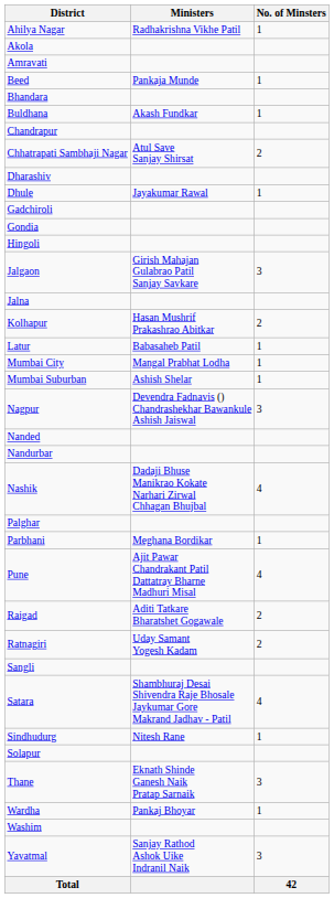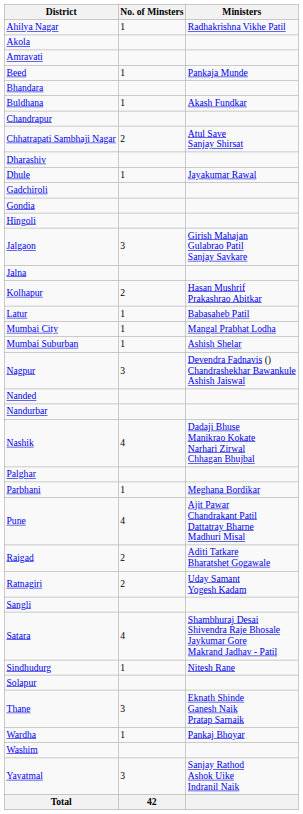 <table class="wikitable sortable" border=1>
 <tr>
 <th>District</th>
+<th>No. of Minsters</th>
 <th>Ministers</th>
-<th>No. of Minsters</th>
 </tr>
 <tr>
 <td><a href='#'>Ahilya Nagar</a></td>
+<td>1</td>
 <td><a href='#'>Radhakrishna Vikhe Patil</a></td>
-<td>1</td>
 </tr>
 <tr>
 <td><a href='#'>Akola</a></td>
 <td></td>
 <td></td>
 </tr>
 <tr>
 <td><a href='#'>Amravati</a></td>
 <td></td>
 <td></td>
 </tr>
 <tr>
 <td><a href='#'>Beed</a></td>
+<td>1</td>
 <td><a href='#'>Pankaja Munde</a></td>
-<td>1</td>
 </tr>
 <tr>
 <td><a href='#'>Bhandara</a></td>
 <td></td>
 <td></td>
 </tr>
 <tr>
 <td><a href='#'>Buldhana</a></td>
+<td>1</td>
 <td><a href='#'>Akash Fundkar</a></td>
-<td>1</td>
 </tr>
 <tr>
 <td><a href='#'>Chandrapur</a></td>
 <td></td>
 <td></td>
 </tr>
 <tr>
 <td><a href='#'>Chhatrapati Sambhaji Nagar</a></td>
+<td>2</td>
 <td><a href='#'>Atul Save</a><br><a href='#'>Sanjay Shirsat</a></td>
-<td>2</td>
 </tr>
 <tr>
 <td><a href='#'>Dharashiv</a></td>
 <td></td>
 <td></td>
 </tr>
 <tr>
 <td><a href='#'>Dhule</a></td>
+<td>1</td>
 <td><a href='#'>Jayakumar Rawal</a></td>
-<td>1</td>
 </tr>
 <tr>
 <td><a href='#'>Gadchiroli</a></td>
 <td></td>
 <td></td>
 </tr>
 <tr>
 <td><a href='#'>Gondia</a></td>
 <td></td>
 <td></td>
 </tr>
 <tr>
 <td><a href='#'>Hingoli</a></td>
 <td></td>
 <td></td>
 </tr>
 <tr>
 <td><a href='#'>Jalgaon</a></td>
+<td>3</td>
 <td><a href='#'>Girish Mahajan</a><br><a href='#'>Gulabrao Patil</a><br><a href='#'>Sanjay Savkare</a></td>
-<td>3</td>
 </tr>
 <tr>
 <td><a href='#'>Jalna</a></td>
 <td></td>
 <td></td>
 </tr>
 <tr>
 <td><a href='#'>Kolhapur</a></td>
+<td>2</td>
 <td><a href='#'>Hasan Mushrif</a><br><a href='#'>Prakashrao Abitkar</a></td>
-<td>2</td>
 </tr>
 <tr>
 <td><a href='#'>Latur</a></td>
+<td>1</td>
 <td><a href='#'>Babasaheb Patil</a></td>
-<td>1</td>
 </tr>
 <tr>
 <td><a href='#'>Mumbai City</a></td>
+<td>1</td>
 <td><a href='#'>Mangal Prabhat Lodha</a></td>
-<td>1</td>
 </tr>
 <tr>
 <td><a href='#'>Mumbai Suburban</a></td>
+<td>1</td>
 <td><a href='#'>Ashish Shelar</a></td>
-<td>1</td>
 </tr>
 <tr>
 <td><a href='#'>Nagpur</a></td>
+<td>3</td>
 <td><a href='#'>Devendra Fadnavis</a> ()<br><a href='#'>Chandrashekhar Bawankule</a><br><a href='#'>Ashish Jaiswal</a></td>
-<td>3</td>
 </tr>
 <tr>
 <td><a href='#'>Nanded</a></td>
 <td></td>
 <td></td>
 </tr>
 <tr>
 <td><a href='#'>Nandurbar</a></td>
 <td></td>
 <td></td>
 </tr>
 <tr>
 <td><a href='#'>Nashik</a></td>
+<td>4</td>
 <td><a href='#'>Dadaji Bhuse</a><br><a href='#'>Manikrao Kokate</a><br><a href='#'>Narhari Zirwal</a><br><a href='#'>Chhagan Bhujbal</a></td>
-<td>4</td>
 </tr>
 <tr>
 <td><a href='#'>Palghar</a></td>
 <td></td>
 <td></td>
 </tr>
 <tr>
 <td><a href='#'>Parbhani</a></td>
+<td>1</td>
 <td><a href='#'>Meghana Bordikar</a></td>
-<td>1</td>
 </tr>
 <tr>
 <td><a href='#'>Pune</a></td>
+<td>4</td>
 <td><a href='#'>Ajit Pawar</a><br><a href='#'>Chandrakant Patil</a><br><a href='#'>Dattatray Bharne</a><br><a href='#'>Madhuri Misal</a></td>
-<td>4</td>
 </tr>
 <tr>
 <td><a href='#'>Raigad</a></td>
+<td>2</td>
 <td><a href='#'>Aditi Tatkare</a><br><a href='#'>Bharatshet Gogawale</a></td>
-<td>2</td>
 </tr>
 <tr>
 <td><a href='#'>Ratnagiri</a></td>
+<td>2</td>
 <td><a href='#'>Uday Samant</a><br><a href='#'>Yogesh Kadam</a></td>
-<td>2</td>
 </tr>
 <tr>
 <td><a href='#'>Sangli</a></td>
 <td></td>
 <td></td>
 </tr>
 <tr>
 <td><a href='#'>Satara</a></td>
+<td>4</td>
 <td><a href='#'>Shambhuraj Desai</a><br><a href='#'>Shivendra Raje Bhosale</a><br><a href='#'>Jaykumar Gore</a><br><a href='#'>Makrand Jadhav - Patil</a></td>
-<td>4</td>
 </tr>
 <tr>
 <td><a href='#'>Sindhudurg</a></td>
+<td>1</td>
 <td><a href='#'>Nitesh Rane</a></td>
-<td>1</td>
 </tr>
 <tr>
 <td><a href='#'>Solapur</a></td>
 <td></td>
 <td></td>
 </tr>
 <tr>
 <td><a href='#'>Thane</a></td>
+<td>3</td>
 <td><a href='#'>Eknath Shinde</a><br><a href='#'>Ganesh Naik</a><br><a href='#'>Pratap Sarnaik</a></td>
-<td>3</td>
 </tr>
 <tr>
 <td><a href='#'>Wardha</a></td>
+<td>1</td>
 <td><a href='#'>Pankaj Bhoyar</a></td>
-<td>1</td>
 </tr>
 <tr>
 <td><a href='#'>Washim</a></td>
 <td></td>
 <td></td>
 </tr>
 <tr>
 <td><a href='#'>Yavatmal</a></td>
+<td>3</td>
 <td><a href='#'>Sanjay Rathod</a><br><a href='#'>Ashok Uike</a><br><a href='#'>Indranil Naik</a></td>
-<td>3</td>
 </tr>
 <tr>
 <th>Total</th>
+<th>42</th>
 <th></th>
-<th>42</th>
 </tr>
 </table>
